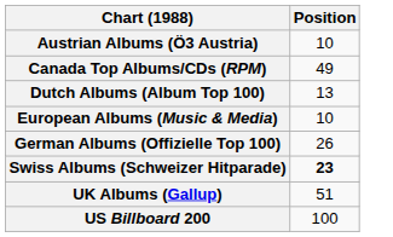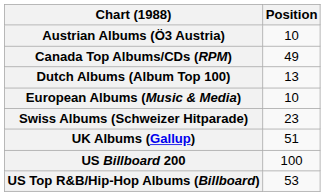 <table class="wikitable sortable plainrowheaders" style="text-align:center">
 <tr>
 <th scope="col">Chart (1988)</th>
 <th scope="col">Position</th>
 </tr>
 <tr>
 <th scope="row">Austrian Albums (Ö3 Austria)</th>
 <td>10</td>
 </tr>
 <tr>
 <th scope="row">Canada Top Albums/CDs (<em>RPM</em>)</th>
 <td>49</td>
 </tr>
 <tr>
 <th scope="row">Dutch Albums (Album Top 100)</th>
 <td>13</td>
 </tr>
 <tr>
 <th scope="row">European Albums (<em>Music & Media</em>)</th>
 <td>10</td>
 </tr>
 <tr>
-<th scope="row">German Albums (Offizielle Top 100)</th>
-<td>26</td>
-</tr>
-<tr>
 <th scope="row">Swiss Albums (Schweizer Hitparade)</th>
-<td><strong>23</strong></td>
+<td>23</td>
 </tr>
 <tr>
 <th scope="row">UK Albums (<a href='#'>Gallup</a>)</th>
 <td>51</td>
 </tr>
 <tr>
 <th scope="row">US <em>Billboard</em> 200</th>
 <td>100</td>
 </tr>
+<tr>
+<th scope="row">US Top R&B/Hip-Hop Albums (<em>Billboard</em>)</th>
+<td>53</td>
+</tr>
 </table>
